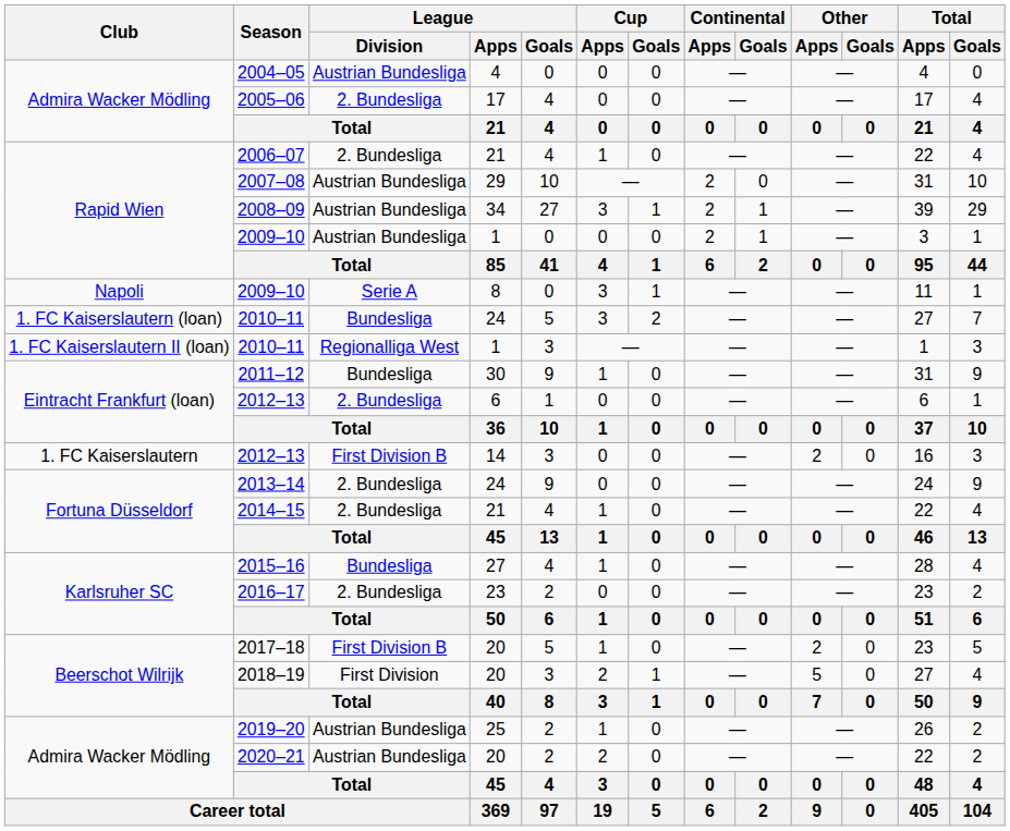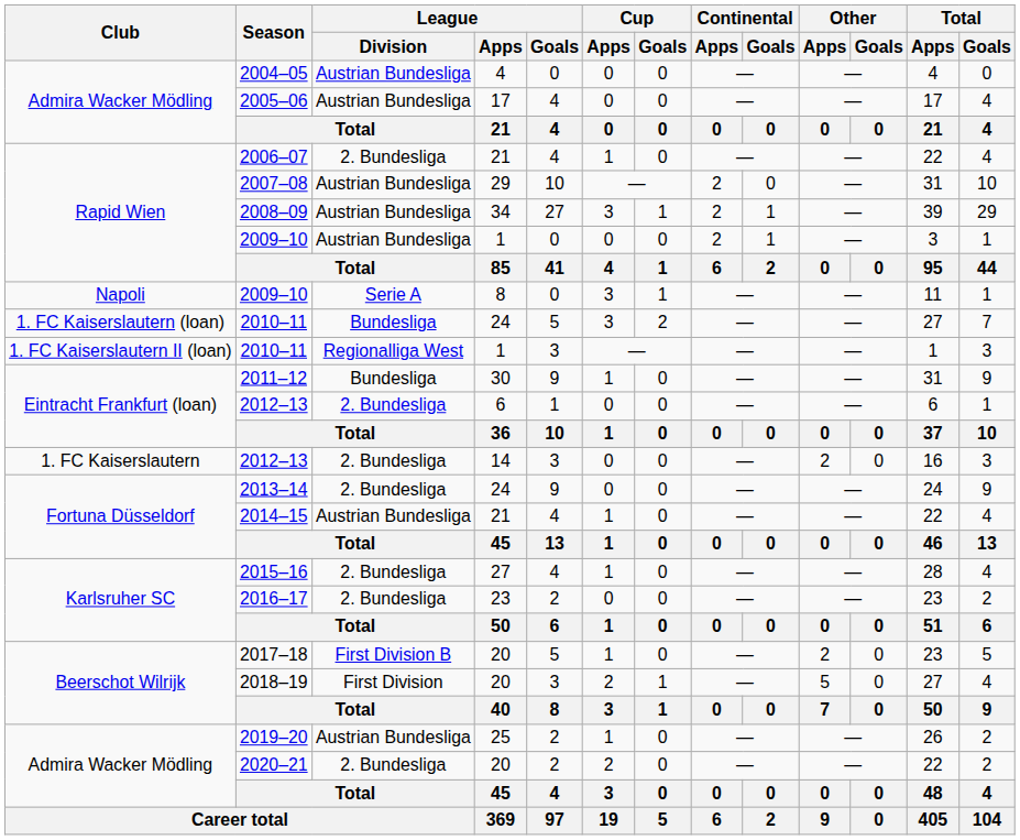 <table class="wikitable" style="text-align:center">
 <tr>
 <th rowspan="2">Club</th>
 <th rowspan="2">Season</th>
 <th colspan="3">League</th>
 <th colspan="2">Cup</th>
 <th colspan="2">Continental</th>
 <th colspan="2">Other</th>
 <th colspan="2">Total</th>
 </tr>
 <tr>
 <th>Division</th>
 <th>Apps</th>
 <th>Goals</th>
 <th>Apps</th>
 <th>Goals</th>
 <th>Apps</th>
 <th>Goals</th>
 <th>Apps</th>
 <th>Goals</th>
 <th>Apps</th>
 <th>Goals</th>
 </tr>
 <tr>
 <td rowspan="3"><a href='#'>Admira Wacker Mödling</a></td>
 <td><a href='#'>2004–05</a></td>
 <td><a href='#'>Austrian Bundesliga</a></td>
 <td>4</td>
 <td>0</td>
 <td>0</td>
 <td>0</td>
 <td colspan="2">—</td>
 <td colspan="2">—</td>
 <td>4</td>
 <td>0</td>
 </tr>
 <tr>
 <td><a href='#'>2005–06</a></td>
-<td><a href='#'>2. Bundesliga</a></td>
+<td>Austrian Bundesliga</td>
 <td>17</td>
 <td>4</td>
 <td>0</td>
 <td>0</td>
 <td colspan="2">—</td>
 <td colspan="2">—</td>
 <td>17</td>
 <td>4</td>
 </tr>
 <tr>
 <th colspan="2">Total</th>
 <th>21</th>
 <th>4</th>
 <th>0</th>
 <th>0</th>
 <th>0</th>
 <th>0</th>
 <th>0</th>
 <th>0</th>
 <th>21</th>
 <th>4</th>
 </tr>
 <tr>
 <td rowspan="5"><a href='#'>Rapid Wien</a></td>
 <td><a href='#'>2006–07</a></td>
 <td>2. Bundesliga</td>
 <td>21</td>
 <td>4</td>
 <td>1</td>
 <td>0</td>
 <td colspan="2">—</td>
 <td colspan="2">—</td>
 <td>22</td>
 <td>4</td>
 </tr>
 <tr>
 <td><a href='#'>2007–08</a></td>
 <td>Austrian Bundesliga</td>
 <td>29</td>
 <td>10</td>
 <td colspan="2">—</td>
 <td>2</td>
 <td>0</td>
 <td colspan="2">—</td>
 <td>31</td>
 <td>10</td>
 </tr>
 <tr>
 <td><a href='#'>2008–09</a></td>
 <td>Austrian Bundesliga</td>
 <td>34</td>
 <td>27</td>
 <td>3</td>
 <td>1</td>
 <td>2</td>
 <td>1</td>
 <td colspan="2">—</td>
 <td>39</td>
 <td>29</td>
 </tr>
 <tr>
 <td><a href='#'>2009–10</a></td>
 <td>Austrian Bundesliga</td>
 <td>1</td>
 <td>0</td>
 <td>0</td>
 <td>0</td>
 <td>2</td>
 <td>1</td>
 <td colspan="2">—</td>
 <td>3</td>
 <td>1</td>
 </tr>
 <tr>
 <th colspan="2">Total</th>
 <th>85</th>
 <th>41</th>
 <th>4</th>
 <th>1</th>
 <th>6</th>
 <th>2</th>
 <th>0</th>
 <th>0</th>
 <th>95</th>
 <th>44</th>
 </tr>
 <tr>
 <td><a href='#'>Napoli</a></td>
 <td><a href='#'>2009–10</a></td>
 <td><a href='#'>Serie A</a></td>
 <td>8</td>
 <td>0</td>
 <td>3</td>
 <td>1</td>
 <td colspan="2">—</td>
 <td colspan="2">—</td>
 <td>11</td>
 <td>1</td>
 </tr>
 <tr>
 <td><a href='#'>1. FC Kaiserslautern</a> (loan)</td>
 <td><a href='#'>2010–11</a></td>
 <td><a href='#'>Bundesliga</a></td>
 <td>24</td>
 <td>5</td>
 <td>3</td>
 <td>2</td>
 <td colspan="2">—</td>
 <td colspan="2">—</td>
 <td>27</td>
 <td>7</td>
 </tr>
 <tr>
 <td><a href='#'>1. FC Kaiserslautern II</a> (loan)</td>
 <td><a href='#'>2010–11</a></td>
 <td><a href='#'>Regionalliga West</a></td>
 <td>1</td>
 <td>3</td>
 <td colspan="2">—</td>
 <td colspan="2">—</td>
 <td colspan="2">—</td>
 <td>1</td>
 <td>3</td>
 </tr>
 <tr>
 <td rowspan="3"><a href='#'>Eintracht Frankfurt</a> (loan)</td>
 <td><a href='#'>2011–12</a></td>
 <td>Bundesliga</td>
 <td>30</td>
 <td>9</td>
 <td>1</td>
 <td>0</td>
 <td colspan="2">—</td>
 <td colspan="2">—</td>
 <td>31</td>
 <td>9</td>
 </tr>
 <tr>
 <td><a href='#'>2012–13</a></td>
 <td><a href='#'>2. Bundesliga</a></td>
 <td>6</td>
 <td>1</td>
 <td>0</td>
 <td>0</td>
 <td colspan="2">—</td>
 <td colspan="2">—</td>
 <td>6</td>
 <td>1</td>
 </tr>
 <tr>
 <th colspan="2">Total</th>
 <th>36</th>
 <th>10</th>
 <th>1</th>
 <th>0</th>
 <th>0</th>
 <th>0</th>
 <th>0</th>
 <th>0</th>
 <th>37</th>
 <th>10</th>
 </tr>
 <tr>
 <td>1. FC Kaiserslautern</td>
 <td><a href='#'>2012–13</a></td>
-<td><a href='#'>First Division B</a></td>
+<td>2. Bundesliga</td>
 <td>14</td>
 <td>3</td>
 <td>0</td>
 <td>0</td>
 <td colspan="2">—</td>
 <td>2</td>
 <td>0</td>
 <td>16</td>
 <td>3</td>
 </tr>
 <tr>
 <td rowspan="3"><a href='#'>Fortuna Düsseldorf</a></td>
 <td><a href='#'>2013–14</a></td>
 <td>2. Bundesliga</td>
 <td>24</td>
 <td>9</td>
 <td>0</td>
 <td>0</td>
 <td colspan="2">—</td>
 <td colspan="2">—</td>
 <td>24</td>
 <td>9</td>
 </tr>
 <tr>
 <td><a href='#'>2014–15</a></td>
-<td>2. Bundesliga</td>
+<td>Austrian Bundesliga</td>
 <td>21</td>
 <td>4</td>
 <td>1</td>
 <td>0</td>
 <td colspan="2">—</td>
 <td colspan="2">—</td>
 <td>22</td>
 <td>4</td>
 </tr>
 <tr>
 <th colspan="2">Total</th>
 <th>45</th>
 <th>13</th>
 <th>1</th>
 <th>0</th>
 <th>0</th>
 <th>0</th>
 <th>0</th>
 <th>0</th>
 <th>46</th>
 <th>13</th>
 </tr>
 <tr>
 <td rowspan="3"><a href='#'>Karlsruher SC</a></td>
 <td><a href='#'>2015–16</a></td>
-<td><a href='#'>Bundesliga</a></td>
+<td>2. Bundesliga</td>
 <td>27</td>
 <td>4</td>
 <td>1</td>
 <td>0</td>
 <td colspan="2">—</td>
 <td colspan="2">—</td>
 <td>28</td>
 <td>4</td>
 </tr>
 <tr>
 <td><a href='#'>2016–17</a></td>
 <td>2. Bundesliga</td>
 <td>23</td>
 <td>2</td>
 <td>0</td>
 <td>0</td>
 <td colspan="2">—</td>
 <td colspan="2">—</td>
 <td>23</td>
 <td>2</td>
 </tr>
 <tr>
 <th colspan="2">Total</th>
 <th>50</th>
 <th>6</th>
 <th>1</th>
 <th>0</th>
 <th>0</th>
 <th>0</th>
 <th>0</th>
 <th>0</th>
 <th>51</th>
 <th>6</th>
 </tr>
 <tr>
 <td rowspan="3"><a href='#'>Beerschot Wilrijk</a></td>
 <td>2017–18</td>
 <td><a href='#'>First Division B</a></td>
 <td>20</td>
 <td>5</td>
 <td>1</td>
 <td>0</td>
 <td colspan="2">—</td>
 <td>2</td>
 <td>0</td>
 <td>23</td>
 <td>5</td>
 </tr>
 <tr>
 <td>2018–19</td>
 <td>First Division</td>
 <td>20</td>
 <td>3</td>
 <td>2</td>
 <td>1</td>
 <td colspan="2">—</td>
 <td>5</td>
 <td>0</td>
 <td>27</td>
 <td>4</td>
 </tr>
 <tr>
 <th colspan="2">Total</th>
 <th>40</th>
 <th>8</th>
 <th>3</th>
 <th>1</th>
 <th>0</th>
 <th>0</th>
 <th>7</th>
 <th>0</th>
 <th>50</th>
 <th>9</th>
 </tr>
 <tr>
 <td rowspan="3">Admira Wacker Mödling</td>
 <td><a href='#'>2019–20</a></td>
 <td>Austrian Bundesliga</td>
 <td>25</td>
 <td>2</td>
 <td>1</td>
 <td>0</td>
 <td colspan="2">—</td>
 <td colspan="2">—</td>
 <td>26</td>
 <td>2</td>
 </tr>
 <tr>
 <td><a href='#'>2020–21</a></td>
-<td>Austrian Bundesliga</td>
+<td>2. Bundesliga</td>
 <td>20</td>
 <td>2</td>
 <td>2</td>
 <td>0</td>
 <td colspan="2">—</td>
 <td colspan="2">—</td>
 <td>22</td>
 <td>2</td>
 </tr>
 <tr>
 <th colspan="2">Total</th>
 <th>45</th>
 <th>4</th>
 <th>3</th>
 <th>0</th>
 <th>0</th>
 <th>0</th>
 <th>0</th>
 <th>0</th>
 <th>48</th>
 <th>4</th>
 </tr>
 <tr>
 <th colspan="3">Career total</th>
 <th>369</th>
 <th>97</th>
 <th>19</th>
 <th>5</th>
 <th>6</th>
 <th>2</th>
 <th>9</th>
 <th>0</th>
 <th>405</th>
 <th>104</th>
 </tr>
 </table>
